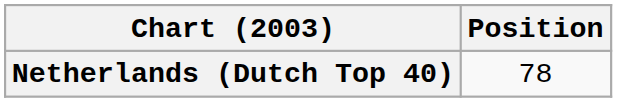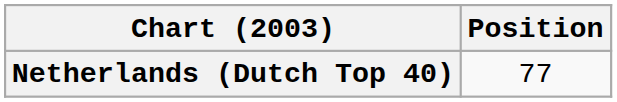 <table class="wikitable plainrowheaders">
 <tr>
 <th>Chart (2003)</th>
 <th>Position</th>
 </tr>
 <tr>
 <th scope="row">Netherlands (Dutch Top 40)</th>
-<td align="center">78</td>
+<td align="center">77</td>
 </tr>
 </table>
